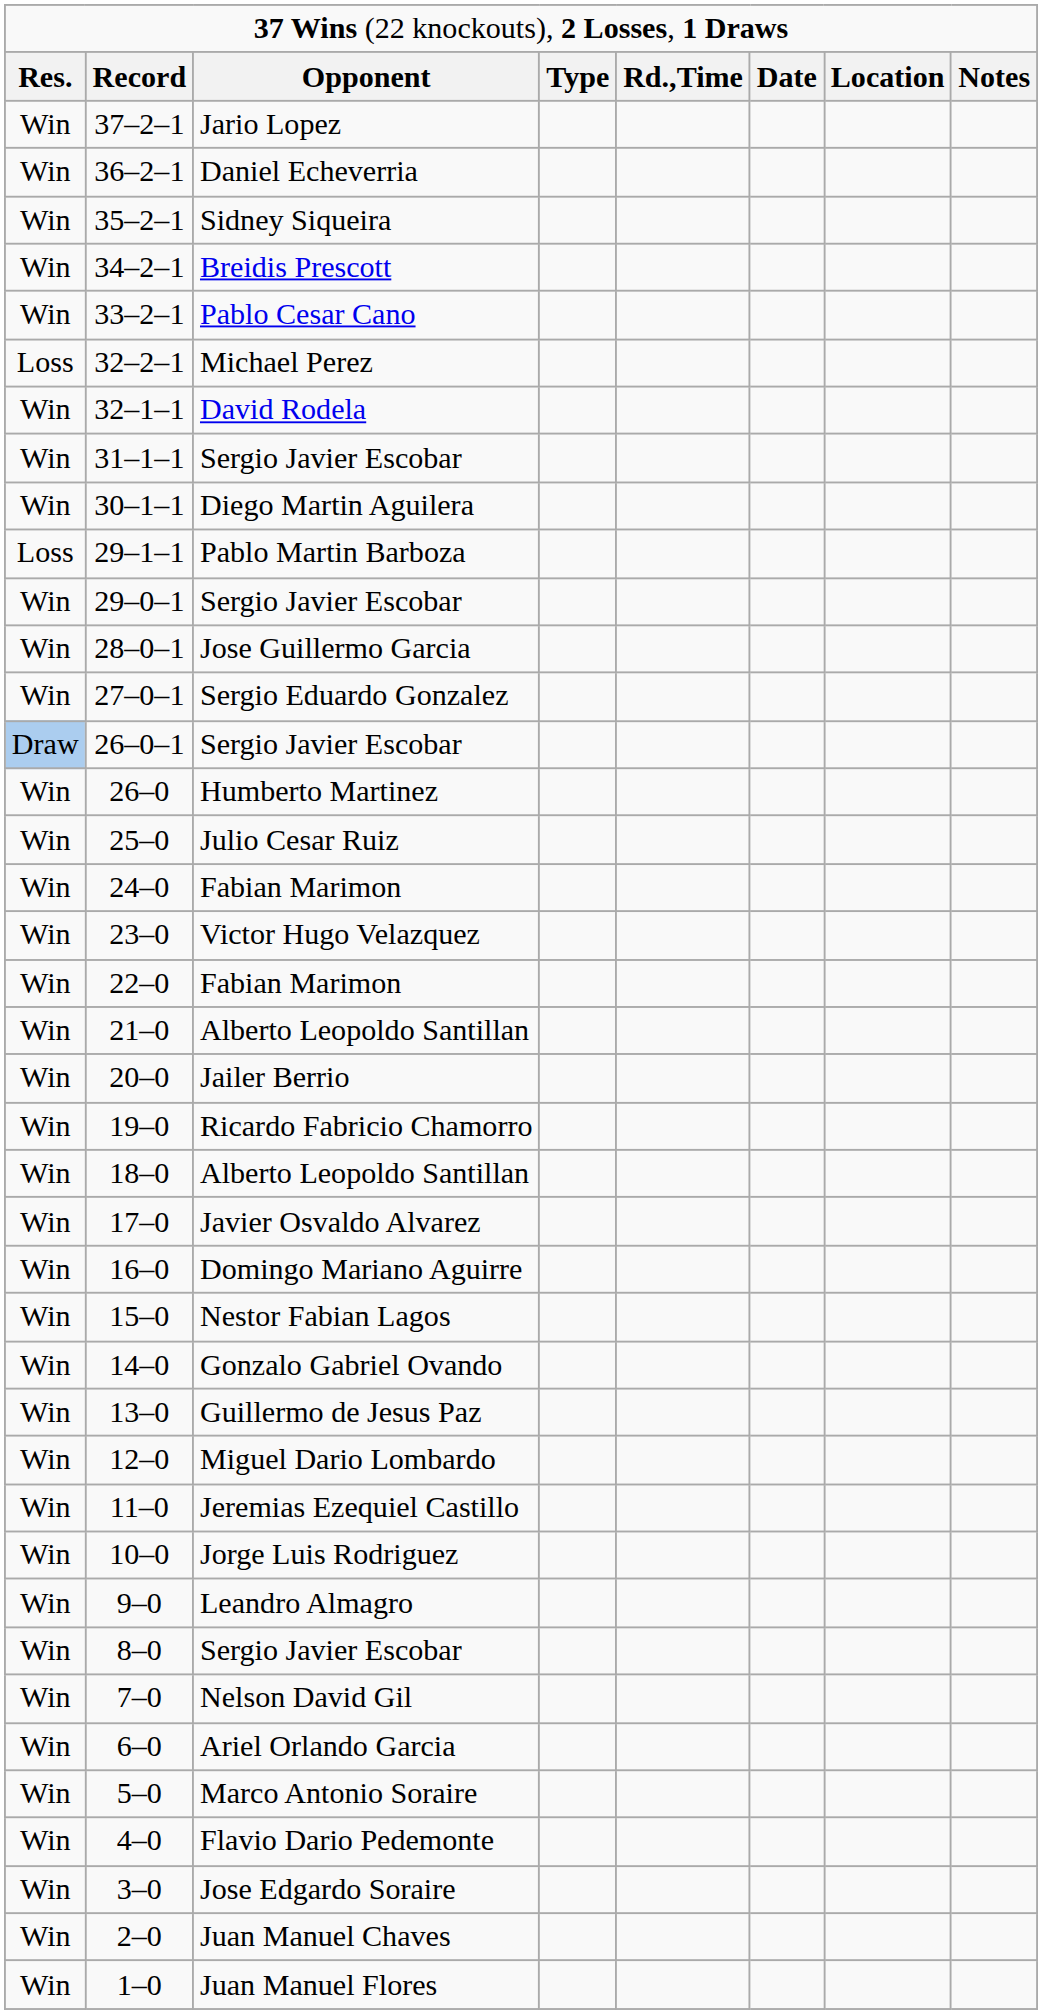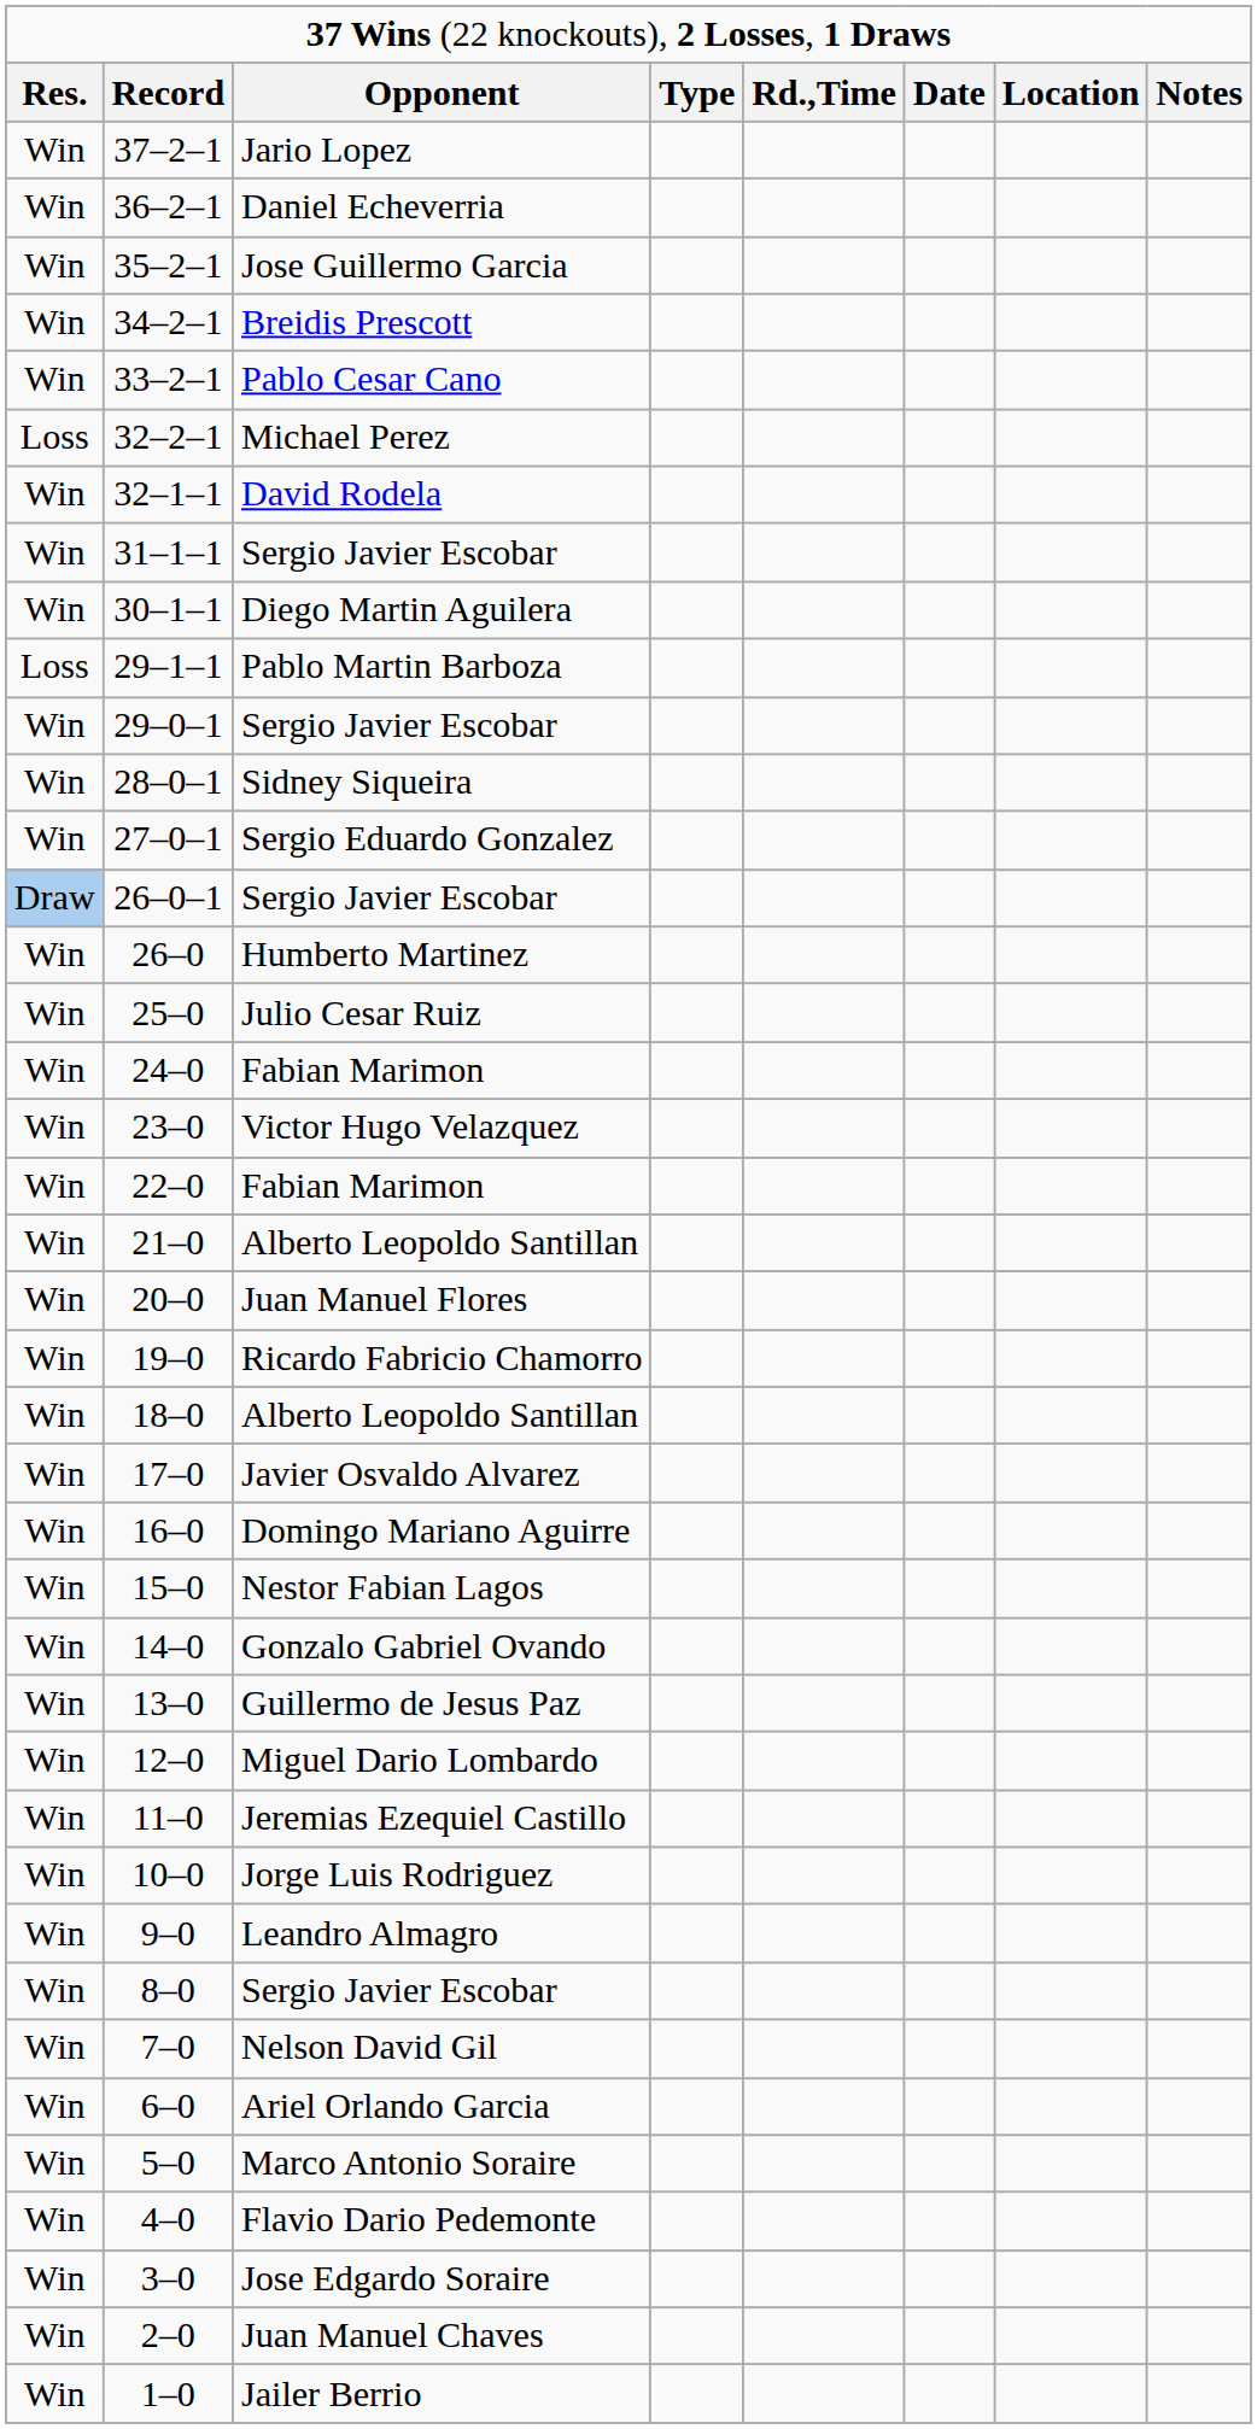 <table class="wikitable" style="text-align:center">
 <tr>
 <td colspan=8><strong>37 Wins</strong> (22 knockouts), <strong>2 Losses</strong>, <strong>1 Draws</strong></td>
 </tr>
 <tr>
 <th>Res.</th>
 <th>Record</th>
 <th>Opponent</th>
 <th>Type</th>
 <th>Rd.,Time</th>
 <th>Date</th>
 <th>Location</th>
 <th>Notes</th>
 </tr>
 <tr>
 <td>Win</td>
 <td>37–2–1</td>
 <td align=left> Jario Lopez</td>
 <td></td>
 <td></td>
 <td></td>
 <td align=left></td>
 <td></td>
 </tr>
 <tr>
 <td>Win</td>
 <td>36–2–1</td>
 <td align=left> Daniel Echeverria</td>
 <td></td>
 <td></td>
 <td></td>
 <td align=left></td>
 <td></td>
 </tr>
 <tr>
 <td>Win</td>
 <td>35–2–1</td>
-<td align=left> Sidney Siqueira</td>
+<td align=left> Jose Guillermo Garcia</td>
 <td></td>
 <td></td>
 <td></td>
 <td align=left></td>
 <td align=left></td>
 </tr>
 <tr>
 <td>Win</td>
 <td>34–2–1</td>
 <td align=left> <a href='#'>Breidis Prescott</a></td>
 <td></td>
 <td></td>
 <td></td>
 <td align=left></td>
 <td align=left></td>
 </tr>
 <tr>
 <td>Win</td>
 <td>33–2–1</td>
 <td align=left> <a href='#'>Pablo Cesar Cano</a></td>
 <td></td>
 <td></td>
 <td></td>
 <td align=left></td>
 <td align=left></td>
 </tr>
 <tr>
 <td>Loss</td>
 <td>32–2–1</td>
 <td align=left> Michael Perez</td>
 <td></td>
 <td></td>
 <td></td>
 <td align=left></td>
 <td align=left></td>
 </tr>
 <tr>
 <td>Win</td>
 <td>32–1–1</td>
 <td align=left> <a href='#'>David Rodela</a></td>
 <td></td>
 <td></td>
 <td></td>
 <td align=left></td>
 <td align=left></td>
 </tr>
 <tr>
 <td>Win</td>
 <td>31–1–1</td>
 <td align=left> Sergio Javier Escobar</td>
 <td></td>
 <td></td>
 <td></td>
 <td align=left></td>
 <td align=left></td>
 </tr>
 <tr>
 <td>Win</td>
 <td>30–1–1</td>
 <td align=left> Diego Martin Aguilera</td>
 <td></td>
 <td></td>
 <td></td>
 <td align=left></td>
 <td align=left></td>
 </tr>
 <tr>
 <td>Loss</td>
 <td>29–1–1</td>
 <td align=left> Pablo Martin Barboza</td>
 <td></td>
 <td></td>
 <td></td>
 <td align=left></td>
 <td align=left></td>
 </tr>
 <tr>
 <td>Win</td>
 <td>29–0–1</td>
 <td align=left> Sergio Javier Escobar</td>
 <td></td>
 <td></td>
 <td></td>
 <td align=left></td>
 <td align=left></td>
 </tr>
 <tr>
 <td>Win</td>
 <td>28–0–1</td>
-<td align=left> Jose Guillermo Garcia</td>
+<td align=left> Sidney Siqueira</td>
 <td></td>
 <td></td>
 <td></td>
 <td align=left></td>
 <td align=left></td>
 </tr>
 <tr>
 <td>Win</td>
 <td>27–0–1</td>
 <td align=left> Sergio Eduardo Gonzalez</td>
 <td></td>
 <td></td>
 <td></td>
 <td align=left></td>
 <td align=left></td>
 </tr>
 <tr>
 <td style="background:#abcdef;">Draw</td>
 <td>26–0–1</td>
 <td align=left> Sergio Javier Escobar</td>
 <td></td>
 <td></td>
 <td></td>
 <td align=left></td>
 <td align=left></td>
 </tr>
 <tr>
 <td>Win</td>
 <td>26–0</td>
 <td align=left> Humberto Martinez</td>
 <td></td>
 <td></td>
 <td></td>
 <td align=left></td>
 <td align=left></td>
 </tr>
 <tr>
 <td>Win</td>
 <td>25–0</td>
 <td align=left> Julio Cesar Ruiz</td>
 <td></td>
 <td></td>
 <td></td>
 <td align=left></td>
 <td align=left></td>
 </tr>
 <tr>
 <td>Win</td>
 <td>24–0</td>
 <td align=left> Fabian Marimon</td>
 <td></td>
 <td></td>
 <td></td>
 <td align=left></td>
 <td align=left></td>
 </tr>
 <tr>
 <td>Win</td>
 <td>23–0</td>
 <td align=left> Victor Hugo Velazquez</td>
 <td></td>
 <td></td>
 <td></td>
 <td align=left></td>
 <td align=left></td>
 </tr>
 <tr>
 <td>Win</td>
 <td>22–0</td>
 <td align=left> Fabian Marimon</td>
 <td></td>
 <td></td>
 <td></td>
 <td align=left></td>
 <td align=left></td>
 </tr>
 <tr>
 <td>Win</td>
 <td>21–0</td>
 <td align=left> Alberto Leopoldo Santillan</td>
 <td></td>
 <td></td>
 <td></td>
 <td align=left></td>
 <td align=left></td>
 </tr>
 <tr>
 <td>Win</td>
 <td>20–0</td>
-<td align=left> Jailer Berrio</td>
+<td align=left> Juan Manuel Flores</td>
 <td></td>
 <td></td>
 <td></td>
 <td align=left></td>
 <td align=left></td>
 </tr>
 <tr>
 <td>Win</td>
 <td>19–0</td>
 <td align=left> Ricardo Fabricio Chamorro</td>
 <td></td>
 <td></td>
 <td></td>
 <td align=left></td>
 <td align=left></td>
 </tr>
 <tr>
 <td>Win</td>
 <td>18–0</td>
 <td align=left> Alberto Leopoldo Santillan</td>
 <td></td>
 <td></td>
 <td></td>
 <td align=left></td>
 <td align=left></td>
 </tr>
 <tr>
 <td>Win</td>
 <td>17–0</td>
 <td align=left> Javier Osvaldo Alvarez</td>
 <td></td>
 <td></td>
 <td></td>
 <td align=left></td>
 <td align=left></td>
 </tr>
 <tr>
 <td>Win</td>
 <td>16–0</td>
 <td align=left> Domingo Mariano Aguirre</td>
 <td></td>
 <td></td>
 <td></td>
 <td align=left></td>
 <td align=left></td>
 </tr>
 <tr>
 <td>Win</td>
 <td>15–0</td>
 <td align=left> Nestor Fabian Lagos</td>
 <td></td>
 <td></td>
 <td></td>
 <td align=left></td>
 <td align=left></td>
 </tr>
 <tr>
 <td>Win</td>
 <td>14–0</td>
 <td align=left> Gonzalo Gabriel Ovando</td>
 <td></td>
 <td></td>
 <td></td>
 <td align=left></td>
 <td align=left></td>
 </tr>
 <tr>
 <td>Win</td>
 <td>13–0</td>
 <td align=left> Guillermo de Jesus Paz</td>
 <td></td>
 <td></td>
 <td></td>
 <td align=left></td>
 <td align=left></td>
 </tr>
 <tr>
 <td>Win</td>
 <td>12–0</td>
 <td align=left> Miguel Dario Lombardo</td>
 <td></td>
 <td></td>
 <td></td>
 <td align=left></td>
 <td align=left></td>
 </tr>
 <tr>
 <td>Win</td>
 <td>11–0</td>
 <td align=left> Jeremias Ezequiel Castillo</td>
 <td></td>
 <td></td>
 <td></td>
 <td align=left></td>
 <td align=left></td>
 </tr>
 <tr>
 <td>Win</td>
 <td>10–0</td>
 <td align=left> Jorge Luis Rodriguez</td>
 <td></td>
 <td></td>
 <td></td>
 <td align=left></td>
 <td align=left></td>
 </tr>
 <tr>
 <td>Win</td>
 <td>9–0</td>
 <td align=left> Leandro Almagro</td>
 <td></td>
 <td></td>
 <td></td>
 <td align=left></td>
 <td align=left></td>
 </tr>
 <tr>
 <td>Win</td>
 <td>8–0</td>
 <td align=left> Sergio Javier Escobar</td>
 <td></td>
 <td></td>
 <td></td>
 <td align=left></td>
 <td align=left></td>
 </tr>
 <tr>
 <td>Win</td>
 <td>7–0</td>
 <td align=left> Nelson David Gil</td>
 <td></td>
 <td></td>
 <td></td>
 <td align=left></td>
 <td align=left></td>
 </tr>
 <tr>
 <td>Win</td>
 <td>6–0</td>
 <td align=left> Ariel Orlando Garcia</td>
 <td></td>
 <td></td>
 <td></td>
 <td align=left></td>
 <td align=left></td>
 </tr>
 <tr>
 <td>Win</td>
 <td>5–0</td>
 <td align=left> Marco Antonio Soraire</td>
 <td></td>
 <td></td>
 <td></td>
 <td align=left></td>
 <td align=left></td>
 </tr>
 <tr>
 <td>Win</td>
 <td>4–0</td>
 <td align=left> Flavio Dario Pedemonte</td>
 <td></td>
 <td></td>
 <td></td>
 <td align=left></td>
 <td align=left></td>
 </tr>
 <tr>
 <td>Win</td>
 <td>3–0</td>
 <td align=left> Jose Edgardo Soraire</td>
 <td></td>
 <td></td>
 <td></td>
 <td align=left></td>
 <td align=left></td>
 </tr>
 <tr>
 <td>Win</td>
 <td>2–0</td>
 <td align=left> Juan Manuel Chaves</td>
 <td></td>
 <td></td>
 <td></td>
 <td align=left></td>
 <td align=left></td>
 </tr>
 <tr>
 <td>Win</td>
 <td>1–0</td>
-<td align=left> Juan Manuel Flores</td>
+<td align=left> Jailer Berrio</td>
 <td></td>
 <td></td>
 <td></td>
 <td align=left></td>
 <td align=left></td>
 </tr>
 </table>
